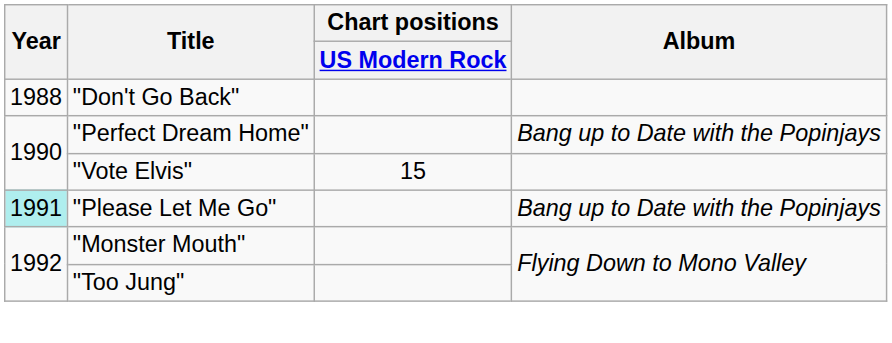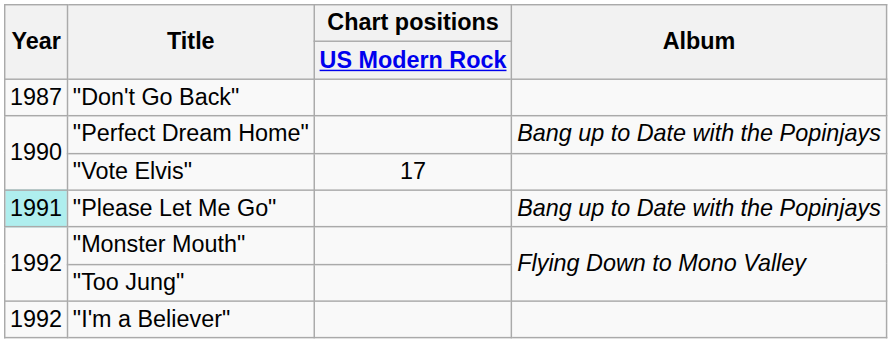 <table class="wikitable">
 <tr>
 <th rowspan="2">Year</th>
 <th rowspan="2">Title</th>
 <th>Chart positions</th>
 <th rowspan="2">Album</th>
 </tr>
 <tr>
 <th><a href='#'>US Modern Rock</a></th>
 </tr>
 <tr>
-<td>1988</td>
+<td>1987</td>
 <td>"Don't Go Back"</td>
 <td></td>
 <td></td>
 </tr>
 <tr>
 <td rowspan="2">1990</td>
 <td>"Perfect Dream Home"</td>
 <td></td>
 <td><em>Bang up to Date with the Popinjays</em></td>
 </tr>
 <tr>
 <td>"Vote Elvis"</td>
-<td align="center">15</td>
+<td align="center">17</td>
 <td></td>
 </tr>
 <tr>
 <td style="background: paleturquoise;">1991</td>
 <td>"Please Let Me Go"</td>
 <td></td>
 <td><em>Bang up to Date with the Popinjays</em></td>
 </tr>
 <tr>
 <td rowspan="2">1992</td>
 <td>"Monster Mouth"</td>
 <td></td>
 <td rowspan="2"><em>Flying Down to Mono Valley</em></td>
 </tr>
 <tr>
 <td>"Too Jung"</td>
 <td></td>
 </tr>
+<tr>
+<td>1992</td>
+<td>"I'm a Believer"</td>
+<td></td>
+<td></td>
+</tr>
 </table>
